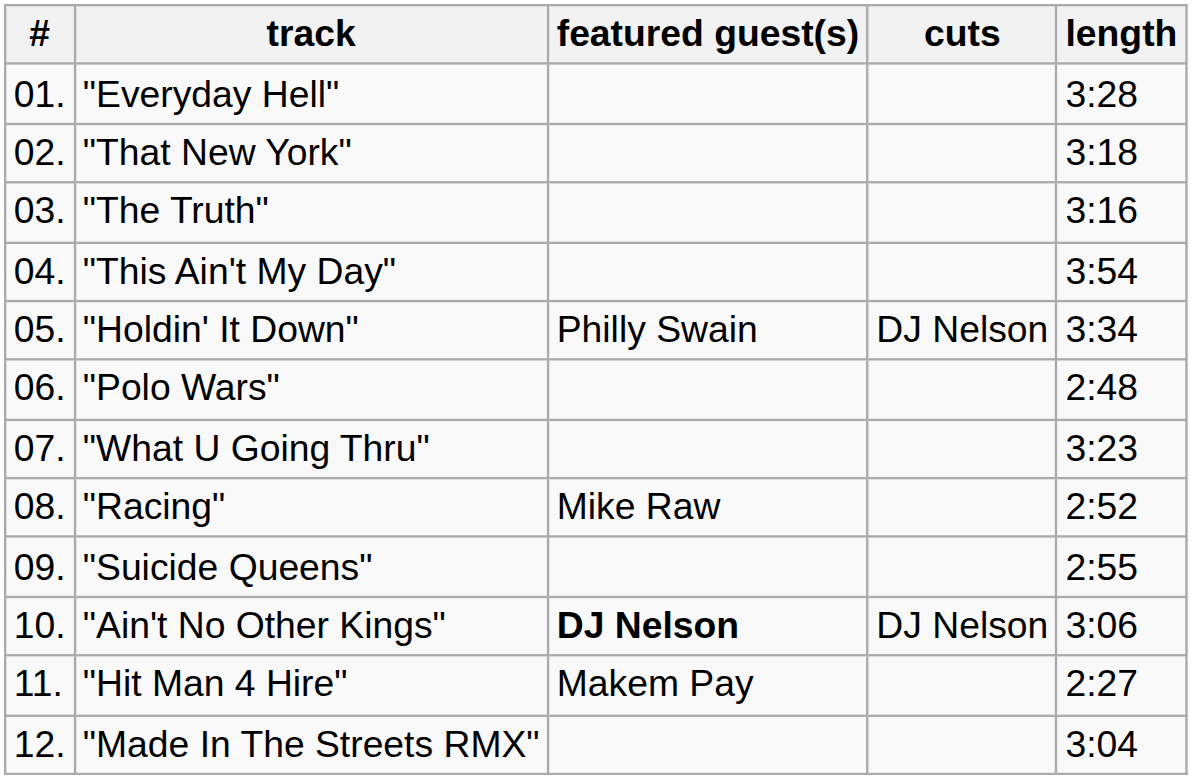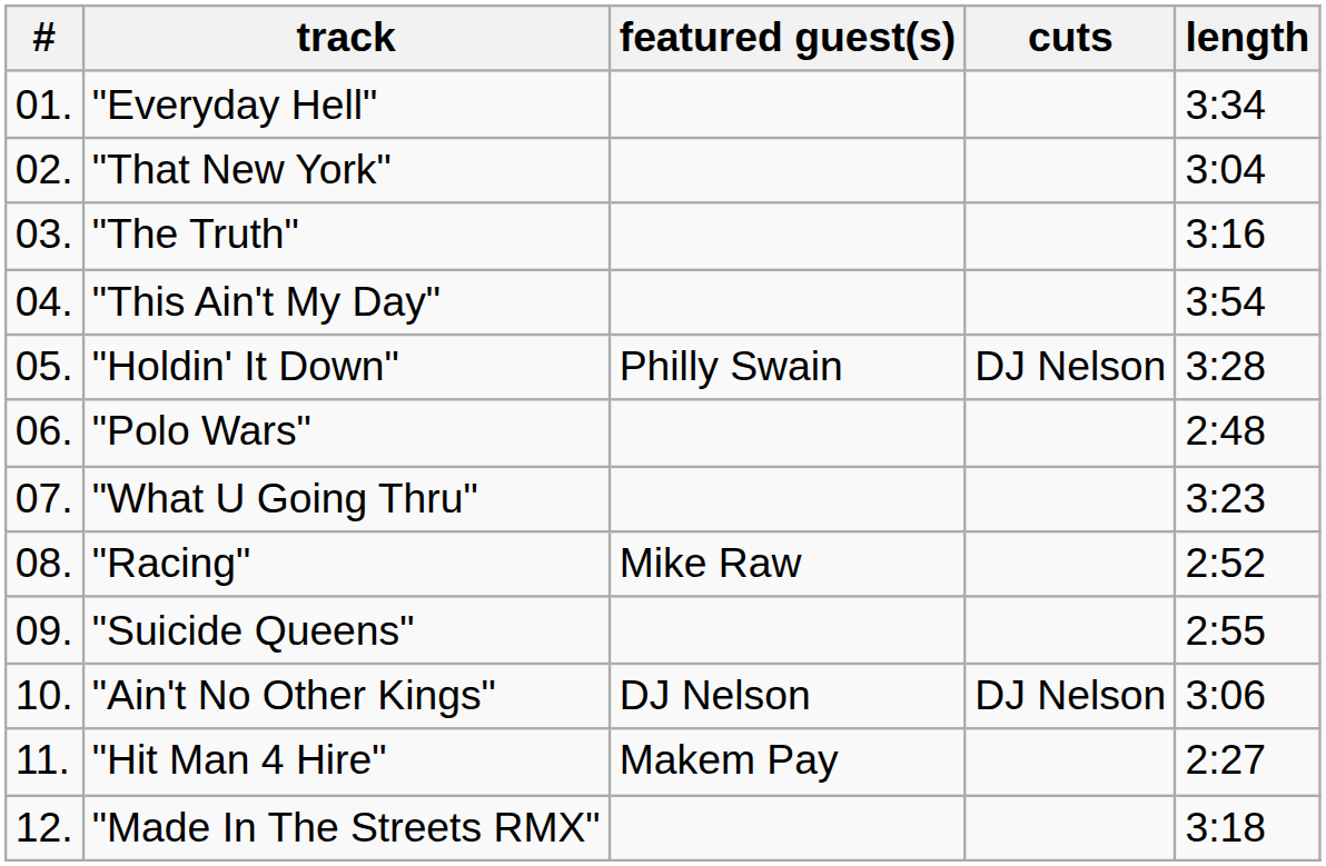 <table class="wikitable">
 <tr>
 <th>#</th>
 <th>track</th>
 <th>featured guest(s)</th>
 <th>cuts</th>
 <th>length</th>
 </tr>
 <tr>
 <td>01.</td>
 <td>"Everyday Hell"</td>
 <td></td>
 <td></td>
-<td>3:28</td>
+<td>3:34</td>
 </tr>
 <tr>
 <td>02.</td>
 <td>"That New York"</td>
 <td></td>
 <td></td>
-<td>3:18</td>
+<td>3:04</td>
 </tr>
 <tr>
 <td>03.</td>
 <td>"The Truth"</td>
 <td></td>
 <td></td>
 <td>3:16</td>
 </tr>
 <tr>
 <td>04.</td>
 <td>"This Ain't My Day"</td>
 <td></td>
 <td></td>
 <td>3:54</td>
 </tr>
 <tr>
 <td>05.</td>
 <td>"Holdin' It Down"</td>
 <td>Philly Swain</td>
 <td>DJ Nelson</td>
-<td>3:34</td>
+<td>3:28</td>
 </tr>
 <tr>
 <td>06.</td>
 <td>"Polo Wars"</td>
 <td></td>
 <td></td>
 <td>2:48</td>
 </tr>
 <tr>
 <td>07.</td>
 <td>"What U Going Thru"</td>
 <td></td>
 <td></td>
 <td>3:23</td>
 </tr>
 <tr>
 <td>08.</td>
 <td>"Racing"</td>
 <td>Mike Raw</td>
 <td></td>
 <td>2:52</td>
 </tr>
 <tr>
 <td>09.</td>
 <td>"Suicide Queens"</td>
 <td></td>
 <td></td>
 <td>2:55</td>
 </tr>
 <tr>
 <td>10.</td>
 <td>"Ain't No Other Kings"</td>
-<td><strong>DJ Nelson</strong></td>
+<td>DJ Nelson</td>
 <td>DJ Nelson</td>
 <td>3:06</td>
 </tr>
 <tr>
 <td>11.</td>
 <td>"Hit Man 4 Hire"</td>
 <td>Makem Pay</td>
 <td></td>
 <td>2:27</td>
 </tr>
 <tr>
 <td>12.</td>
 <td>"Made In The Streets RMX"</td>
 <td></td>
 <td></td>
-<td>3:04</td>
+<td>3:18</td>
 </tr>
 <tr>
 </tr>
 </table>
